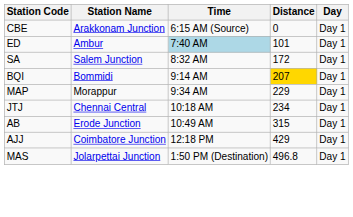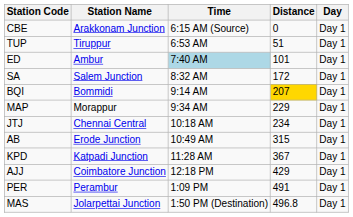 <table class="wikitable">
 <tr>
 <th>Station Code</th>
 <th>Station Name</th>
 <th>Time</th>
 <th>Distance</th>
 <th>Day</th>
 </tr>
 <tr>
 <td>CBE</td>
 <td><a href='#'>Arakkonam Junction</a></td>
 <td>6:15 AM (Source)</td>
 <td>0</td>
+<td>Day 1</td>
+</tr>
+<tr>
+<td>TUP</td>
+<td><a href='#'>Tiruppur</a></td>
+<td>6:53 AM</td>
+<td>51</td>
 <td>Day 1</td>
 </tr>
 <tr>
 <td>ED</td>
 <td><a href='#'>Ambur</a></td>
 <td style="background: lightblue;">7:40 AM</td>
 <td>101</td>
 <td>Day 1</td>
 </tr>
 <tr>
 <td>SA</td>
 <td><a href='#'>Salem Junction</a></td>
 <td>8:32 AM</td>
 <td>172</td>
 <td>Day 1</td>
 </tr>
 <tr>
 <td>BQI</td>
 <td><a href='#'>Bommidi</a></td>
 <td>9:14 AM</td>
 <td style="background: gold;">207</td>
 <td>Day 1</td>
 </tr>
 <tr>
 <td>MAP</td>
 <td>Morappur</td>
 <td>9:34 AM</td>
 <td>229</td>
 <td>Day 1</td>
 </tr>
 <tr>
 <td>JTJ</td>
 <td><a href='#'>Chennai Central</a></td>
 <td>10:18 AM</td>
 <td>234</td>
 <td>Day 1</td>
 </tr>
 <tr>
 <td>AB</td>
 <td><a href='#'>Erode Junction</a></td>
 <td>10:49 AM</td>
 <td>315</td>
 <td>Day 1</td>
 </tr>
 <tr>
+<td>KPD</td>
+<td><a href='#'>Katpadi Junction</a></td>
+<td>11:28 AM</td>
+<td>367</td>
+<td>Day 1</td>
+</tr>
+<tr>
 <td>AJJ</td>
 <td><a href='#'>Coimbatore Junction</a></td>
 <td>12:18 PM</td>
 <td>429</td>
+<td>Day 1</td>
+</tr>
+<tr>
+<td>PER</td>
+<td><a href='#'>Perambur</a></td>
+<td>1:09 PM</td>
+<td>491</td>
 <td>Day 1</td>
 </tr>
 <tr>
 <td>MAS</td>
 <td><a href='#'>Jolarpettai Junction</a></td>
 <td>1:50 PM (Destination)</td>
 <td>496.8</td>
 <td>Day 1</td>
 </tr>
 </table>
